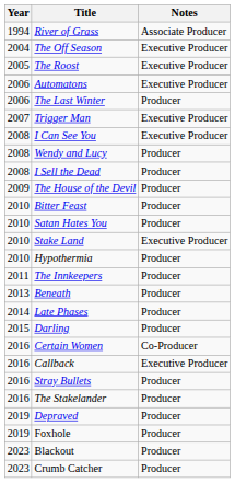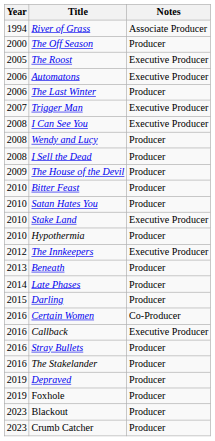 <table class="wikitable sortable plainrowheaders">
 <tr>
 <th>Year</th>
 <th>Title</th>
 <th>Notes</th>
 </tr>
 <tr>
 <td>1994</td>
 <td><em><a href='#'>River of Grass</a></em></td>
 <td>Associate Producer</td>
 </tr>
 <tr>
-<td>2004</td>
+<td>2000</td>
 <td><em><a href='#'>The Off Season</a></em></td>
-<td>Executive Producer</td>
+<td>Producer</td>
 </tr>
 <tr>
 <td>2005</td>
 <td><em><a href='#'>The Roost</a></em></td>
 <td>Executive Producer</td>
 </tr>
 <tr>
 <td>2006</td>
 <td><em><a href='#'>Automatons</a></em></td>
 <td>Executive Producer</td>
 </tr>
 <tr>
 <td>2006</td>
 <td><em><a href='#'>The Last Winter</a></em></td>
 <td>Producer</td>
 </tr>
 <tr>
 <td>2007</td>
 <td><em><a href='#'>Trigger Man</a></em></td>
 <td>Executive Producer</td>
 </tr>
 <tr>
 <td>2008</td>
 <td><em><a href='#'>I Can See You</a></em></td>
 <td>Executive Producer</td>
 </tr>
 <tr>
 <td>2008</td>
 <td><em><a href='#'>Wendy and Lucy</a></em></td>
 <td>Producer</td>
 </tr>
 <tr>
 <td>2008</td>
 <td><em><a href='#'>I Sell the Dead</a></em></td>
 <td>Producer</td>
 </tr>
 <tr>
 <td>2009</td>
 <td><em><a href='#'>The House of the Devil</a></em></td>
 <td>Producer</td>
 </tr>
 <tr>
 <td>2010</td>
 <td><em><a href='#'>Bitter Feast</a></em></td>
 <td>Producer</td>
 </tr>
 <tr>
 <td>2010</td>
 <td><em><a href='#'>Satan Hates You</a></em></td>
 <td>Producer</td>
 </tr>
 <tr>
 <td>2010</td>
 <td><em><a href='#'>Stake Land</a></em></td>
 <td>Executive Producer</td>
 </tr>
 <tr>
 <td>2010</td>
 <td><em>Hypothermia</em></td>
 <td>Producer</td>
 </tr>
 <tr>
-<td>2011</td>
+<td>2012</td>
 <td><em><a href='#'>The Innkeepers</a></em></td>
-<td>Producer</td>
+<td>Executive Producer</td>
 </tr>
 <tr>
 <td>2013</td>
 <td><em><a href='#'>Beneath</a></em></td>
 <td>Producer</td>
 </tr>
 <tr>
 <td>2014</td>
 <td><em><a href='#'>Late Phases</a></em></td>
 <td>Producer</td>
 </tr>
 <tr>
 <td>2015</td>
 <td><em><a href='#'>Darling</a></em></td>
 <td>Producer</td>
 </tr>
 <tr>
 <td>2016</td>
 <td><em><a href='#'>Certain Women</a></em></td>
 <td>Co-Producer</td>
 </tr>
 <tr>
 <td>2016</td>
 <td><em>Callback</em></td>
 <td>Executive Producer</td>
 </tr>
 <tr>
 <td>2016</td>
 <td><em><a href='#'>Stray Bullets</a></em></td>
 <td>Producer</td>
 </tr>
 <tr>
 <td>2016</td>
 <td><em>The Stakelander</em></td>
 <td>Producer</td>
 </tr>
 <tr>
 <td>2019</td>
 <td><em><a href='#'>Depraved</a></em></td>
 <td>Producer</td>
 </tr>
 <tr>
 <td>2019</td>
 <td>Foxhole</td>
 <td>Producer</td>
 </tr>
 <tr>
 <td>2023</td>
 <td>Blackout</td>
 <td>Producer</td>
 </tr>
 <tr>
 <td>2023</td>
 <td>Crumb Catcher</td>
 <td>Producer</td>
 </tr>
 </table>
